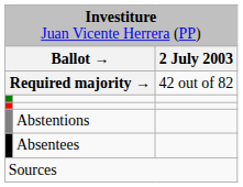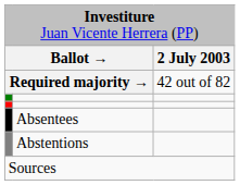 <table class="wikitable" style="text-align:center;">
 <tr>
 <td colspan="3" align="center" bgcolor="#C0C0C0"><strong>Investiture</strong><br><a href='#'>Juan Vicente Herrera</a> (<a href='#'>PP</a>)</td>
 </tr>
 <tr>
 <th colspan="2" width="150px">Ballot →</th>
 <th>2 July 2003</th>
 </tr>
 <tr>
 <th colspan="2">Required majority →</th>
 <td>42 out of 82 </td>
 </tr>
 <tr>
 <th width="1px" style="background:green;"></th>
 <td align="left"></td>
 <td></td>
 </tr>
 <tr>
 <th style="color:inherit;background:red;"></th>
 <td align="left"></td>
 <td></td>
 </tr>
 <tr>
-<th style="color:inherit;background:gray;"></th>
-<td align="left"><span>Abstentions</span></td>
+<th style="color:inherit;background:black;"></th>
+<td align="left"><span>Absentees</span></td>
 <td></td>
 </tr>
 <tr>
-<th style="color:inherit;background:black;"></th>
-<td align="left"><span>Absentees</span></td>
+<th style="color:inherit;background:gray;"></th>
+<td align="left"><span>Abstentions</span></td>
 <td></td>
 </tr>
 <tr>
 <td align="left" colspan="3">Sources</td>
 </tr>
 </table>
